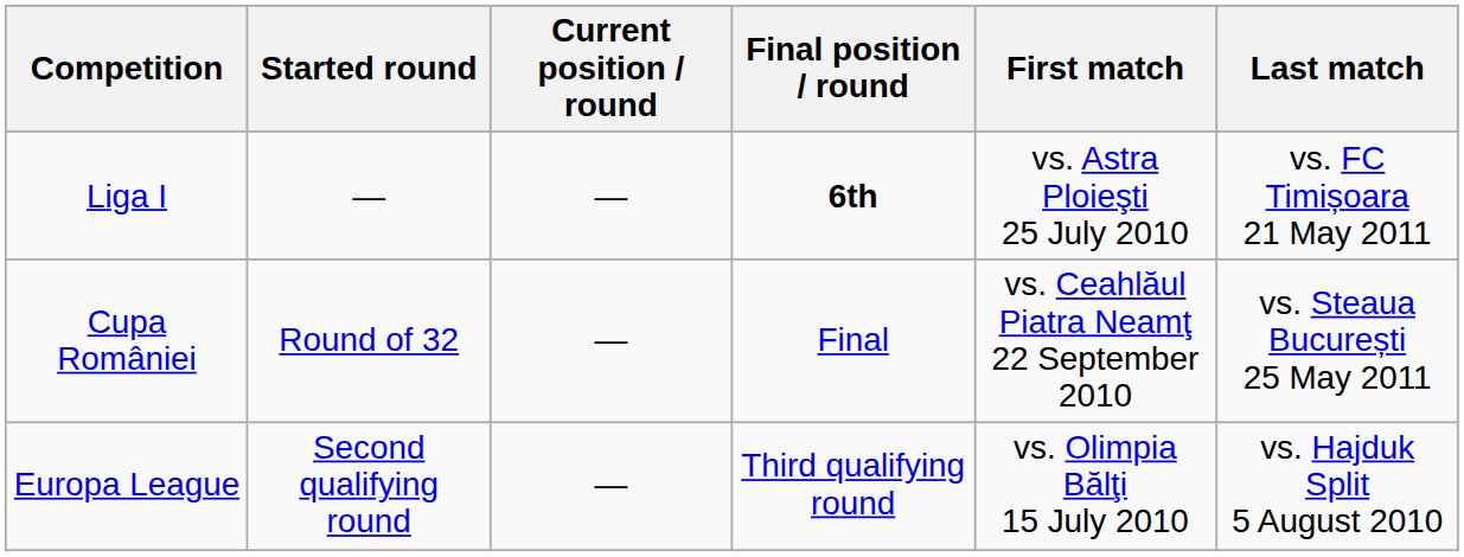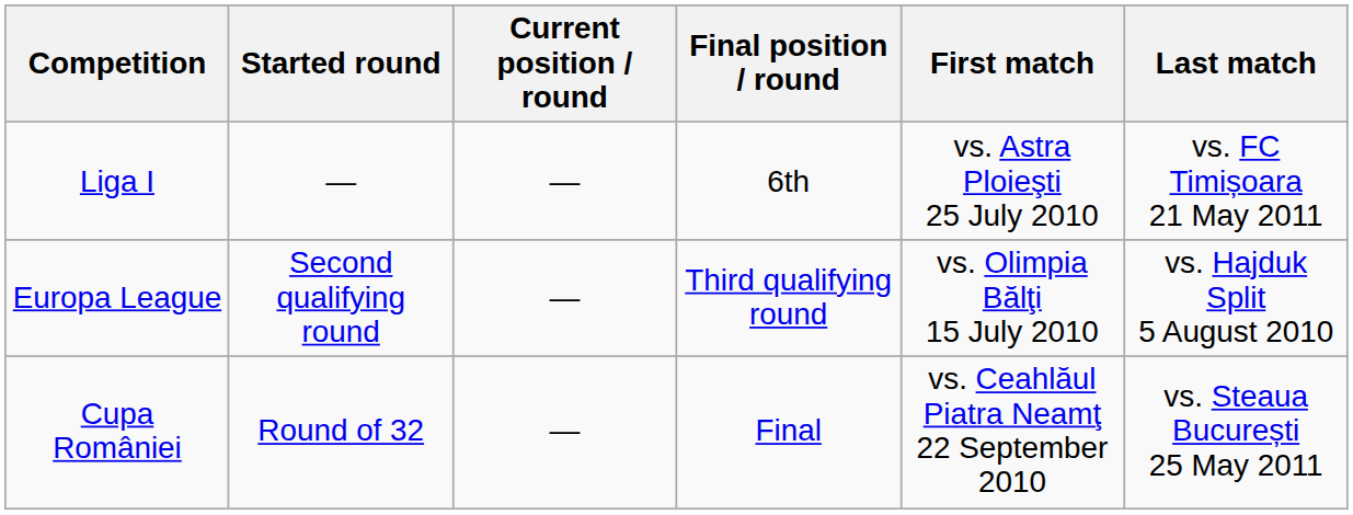 <table class="wikitable">
 <tr>
 <th width=110px>Competition</th>
 <th width=110px>Started round</th>
 <th width=110px>Current position / round</th>
 <th width=110px>Final position / round</th>
 <th width=110px>First match</th>
 <th width=110px>Last match</th>
 </tr>
 <tr align=center>
 <td><a href='#'>Liga I</a></td>
 <td>—</td>
 <td>—</td>
-<td><strong>6th</strong></td>
+<td>6th</td>
 <td>vs. <a href='#'>Astra Ploieşti</a><br>25 July 2010</td>
 <td>vs. <a href='#'>FC Timișoara</a><br>21 May 2011</td>
+</tr>
+<tr align=center>
+<td><a href='#'>Europa League</a></td>
+<td><a href='#'>Second qualifying round</a></td>
+<td>—</td>
+<td><a href='#'>Third qualifying round</a></td>
+<td>vs. <a href='#'>Olimpia Bălţi</a><br>15 July 2010</td>
+<td>vs. <a href='#'>Hajduk Split</a><br>5 August 2010</td>
 </tr>
 <tr align=center>
 <td><a href='#'>Cupa României</a></td>
 <td><a href='#'>Round of 32</a></td>
 <td>—</td>
 <td><a href='#'>Final</a></td>
 <td>vs. <a href='#'>Ceahlăul Piatra Neamţ</a><br>22 September 2010</td>
 <td>vs. <a href='#'>Steaua București</a><br>25 May 2011</td>
 </tr>
-<tr align=center>
-<td><a href='#'>Europa League</a></td>
-<td><a href='#'>Second qualifying round</a></td>
-<td>—</td>
-<td><a href='#'>Third qualifying round</a></td>
-<td>vs. <a href='#'>Olimpia Bălţi</a><br>15 July 2010</td>
-<td>vs. <a href='#'>Hajduk Split</a><br>5 August 2010</td>
-</tr>
 </table>
